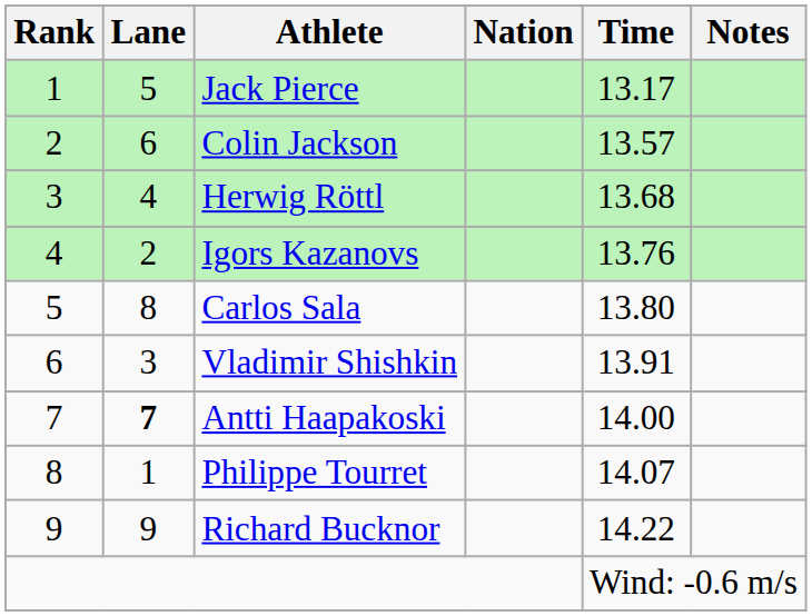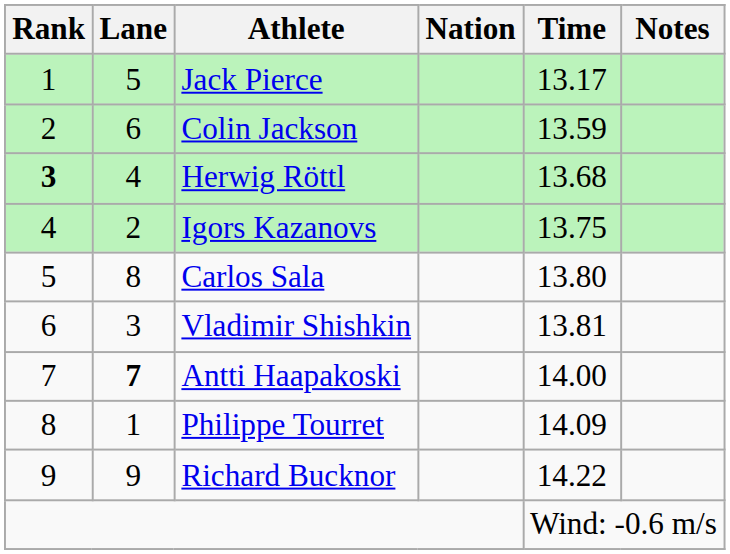 <table class="wikitable sortable" style="text-align:center">
 <tr>
 <th>Rank</th>
 <th>Lane</th>
 <th>Athlete</th>
 <th>Nation</th>
 <th>Time</th>
 <th>Notes</th>
 </tr>
 <tr style="background:#bbf3bb;">
 <td>1</td>
 <td>5</td>
 <td align=left><a href='#'>Jack Pierce</a></td>
 <td align=left></td>
 <td>13.17</td>
 <td></td>
 </tr>
 <tr style="background:#bbf3bb;">
 <td>2</td>
 <td>6</td>
 <td align=left><a href='#'>Colin Jackson</a></td>
 <td align=left></td>
-<td>13.57</td>
+<td>13.59</td>
 <td></td>
 </tr>
 <tr style="background:#bbf3bb;">
-<td>3</td>
+<td><strong>3</strong></td>
 <td>4</td>
 <td align=left><a href='#'>Herwig Röttl</a></td>
 <td align=left></td>
 <td>13.68</td>
 <td></td>
 </tr>
 <tr style="background:#bbf3bb;">
 <td>4</td>
 <td>2</td>
 <td align=left><a href='#'>Igors Kazanovs</a></td>
 <td align=left></td>
-<td>13.76</td>
+<td>13.75</td>
 <td></td>
 </tr>
 <tr>
 <td>5</td>
 <td>8</td>
 <td align=left><a href='#'>Carlos Sala</a></td>
 <td align=left></td>
 <td>13.80</td>
 <td></td>
 </tr>
 <tr>
 <td>6</td>
 <td>3</td>
 <td align=left><a href='#'>Vladimir Shishkin</a></td>
 <td align=left></td>
-<td>13.91</td>
+<td>13.81</td>
 <td></td>
 </tr>
 <tr>
 <td>7</td>
 <td><strong>7</strong></td>
 <td align=left><a href='#'>Antti Haapakoski</a></td>
 <td align=left></td>
 <td>14.00</td>
 <td></td>
 </tr>
 <tr>
 <td>8</td>
 <td>1</td>
 <td align=left><a href='#'>Philippe Tourret</a></td>
 <td align=left></td>
-<td>14.07</td>
+<td>14.09</td>
 <td></td>
 </tr>
 <tr>
 <td>9</td>
 <td>9</td>
 <td align=left><a href='#'>Richard Bucknor</a></td>
 <td align=left></td>
 <td>14.22</td>
 <td></td>
 </tr>
 <tr class="sortbottom">
 <td colspan=4></td>
 <td colspan="2" style="text-align:left;">Wind: -0.6 m/s</td>
 </tr>
 </table>
